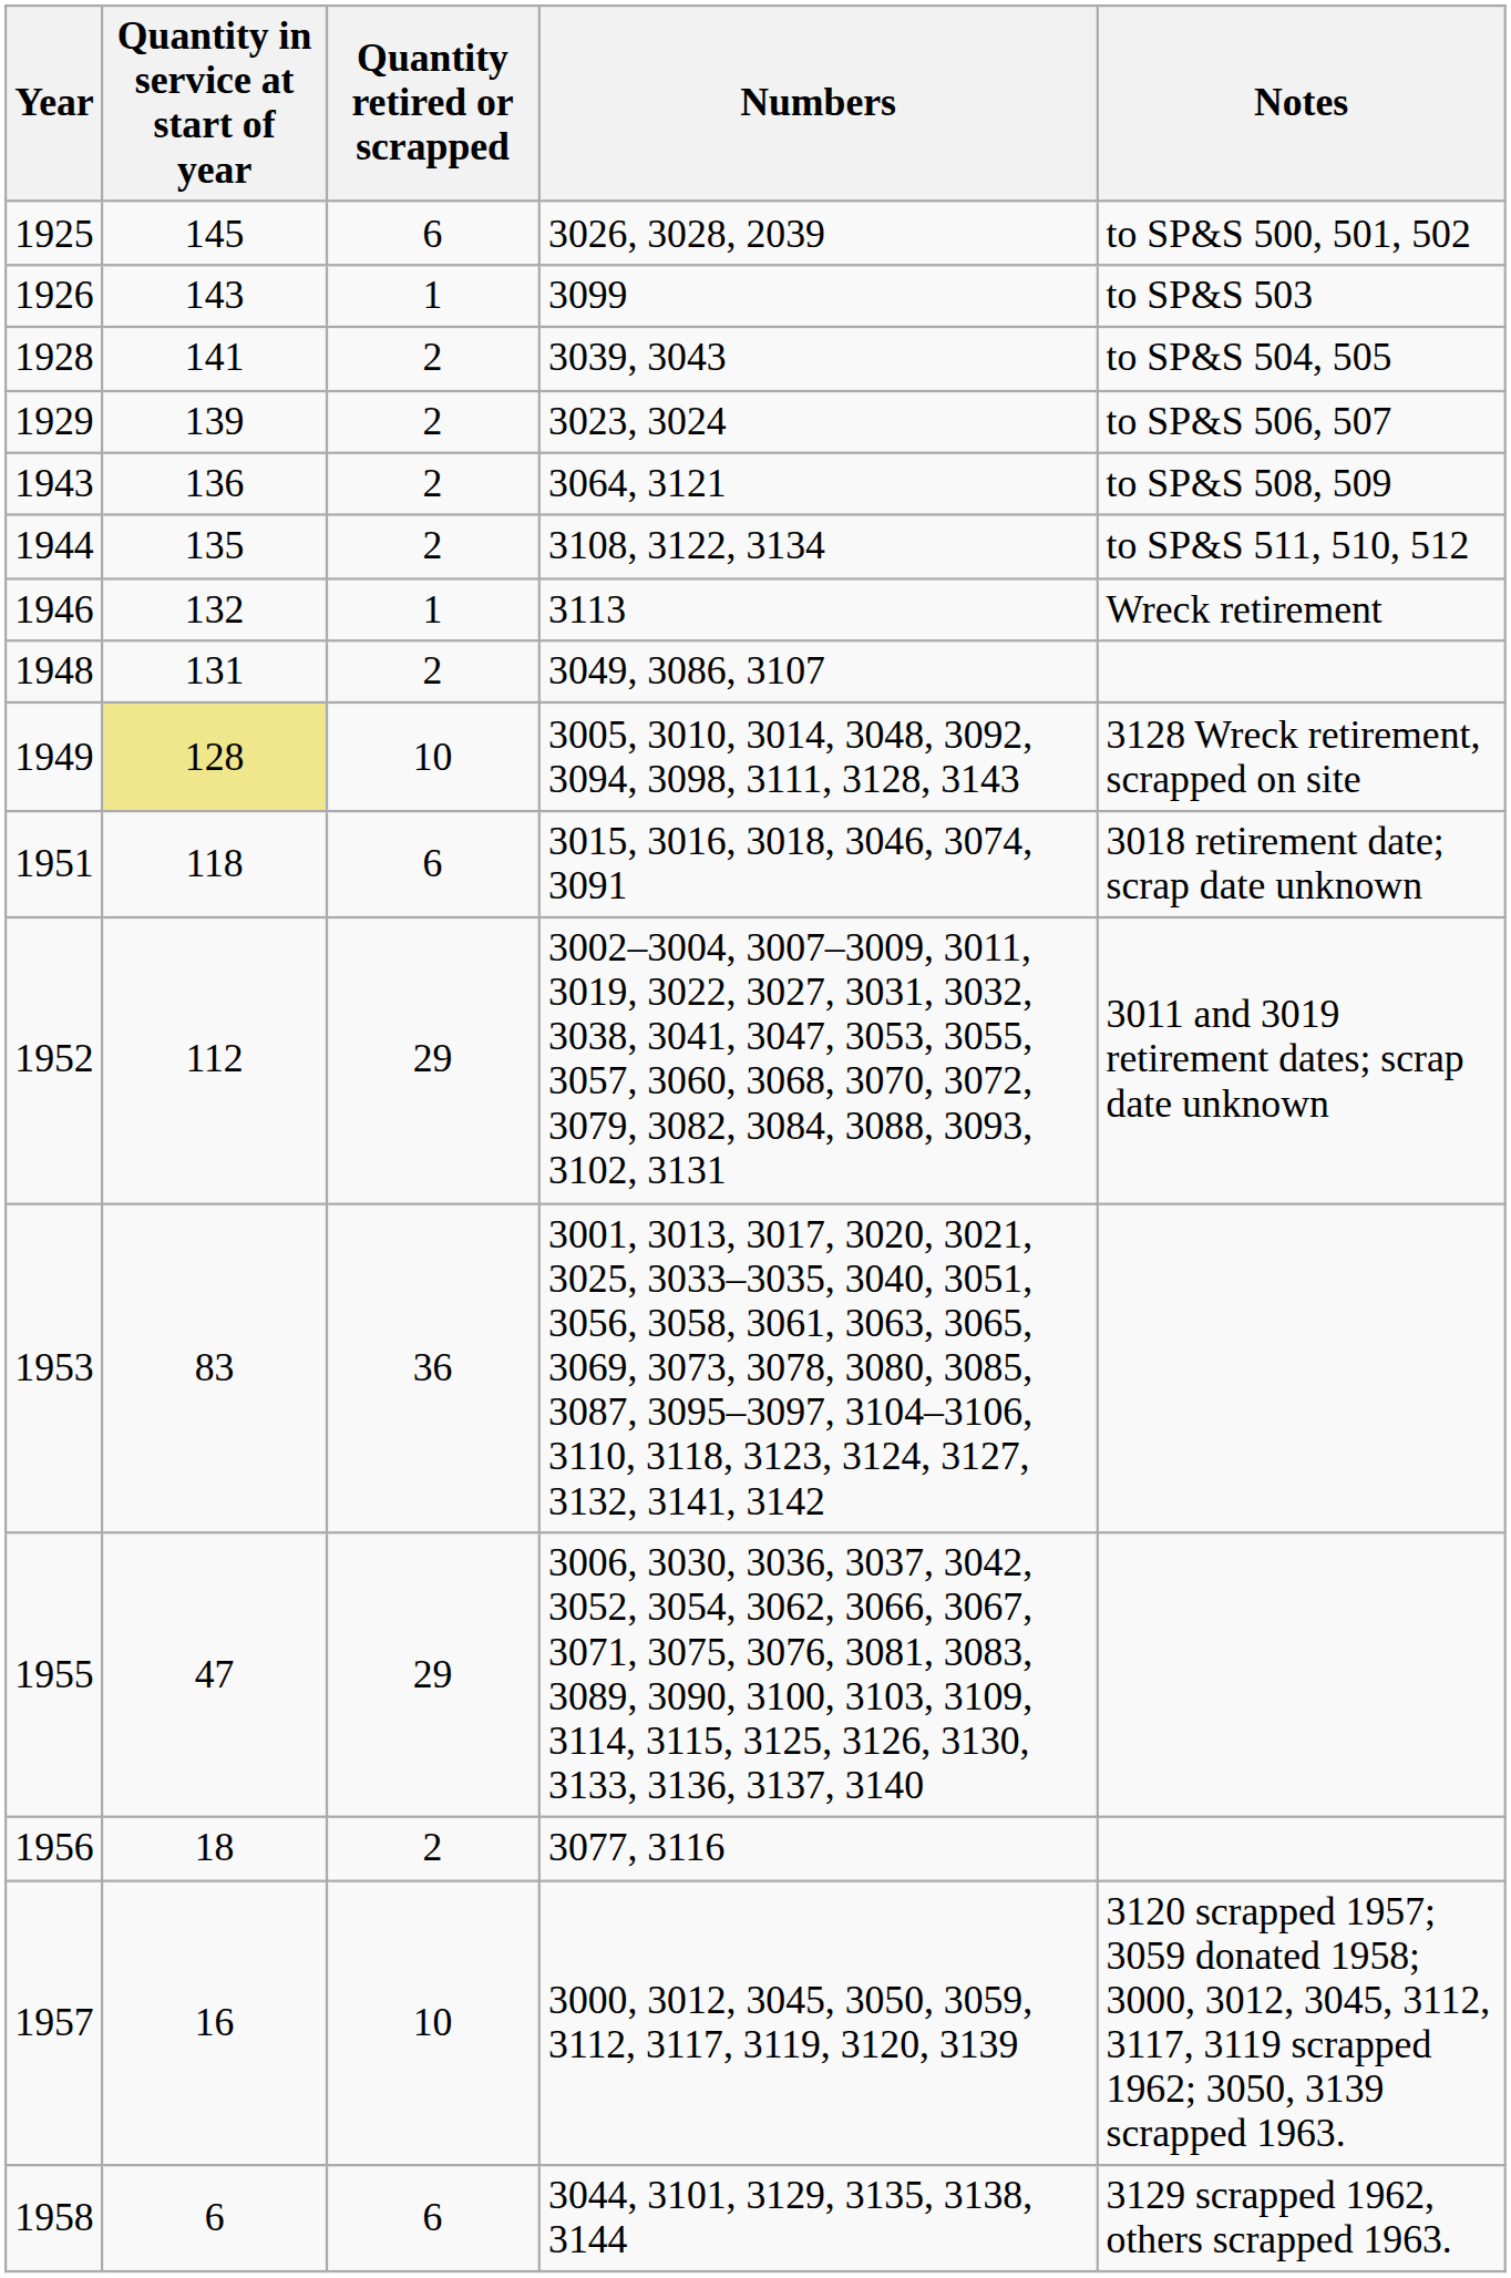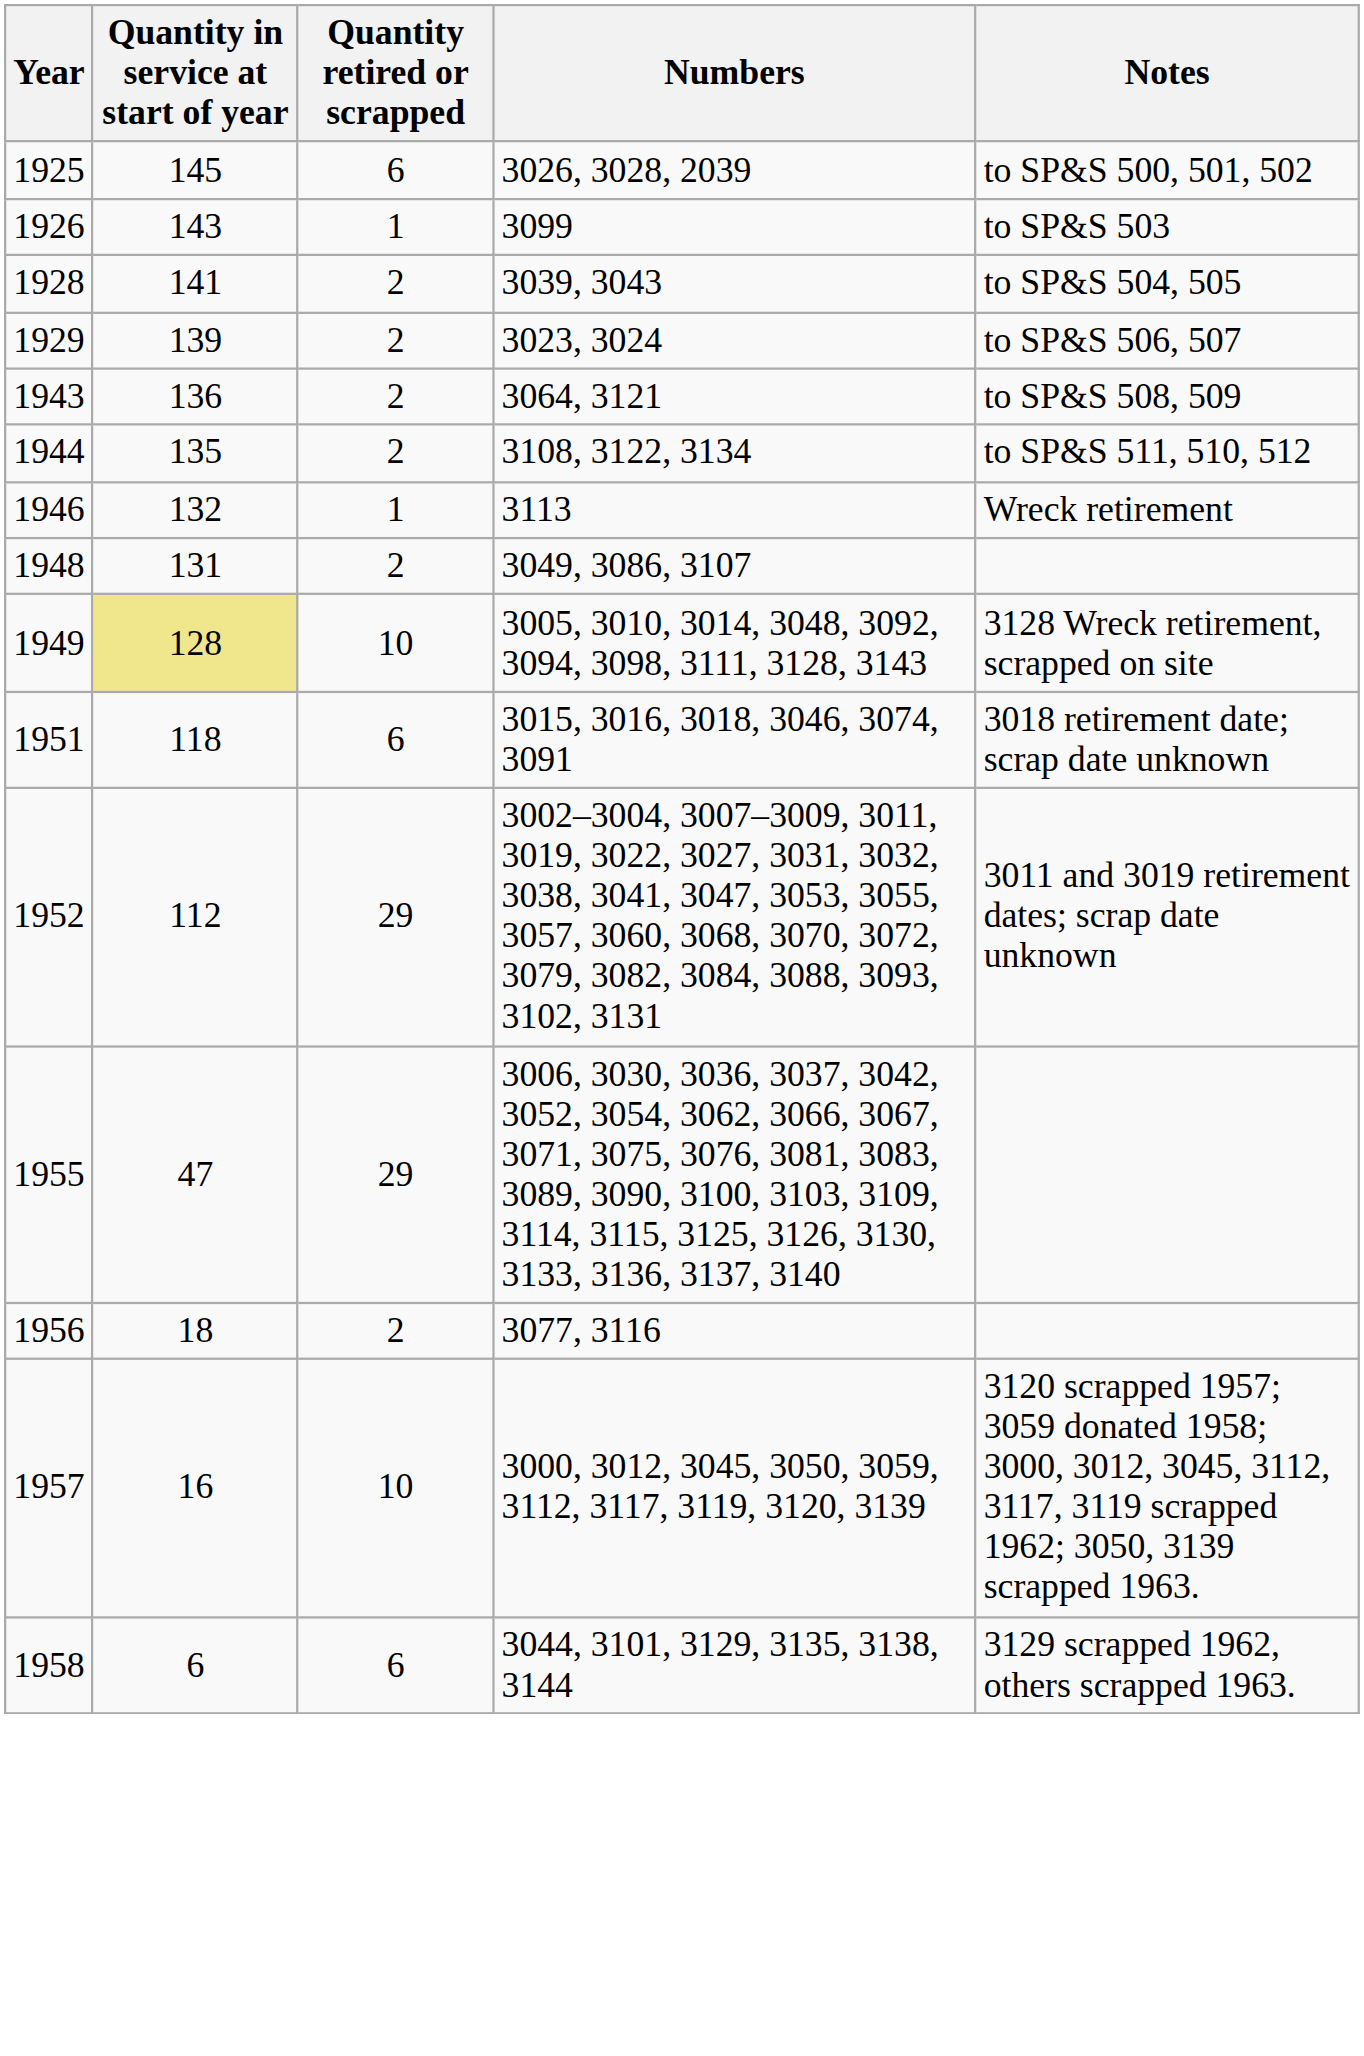 <table class="wikitable mw-collapsible">
 <tr>
 <th>Year</th>
 <th>Quantity in service at start of year</th>
 <th>Quantity retired or scrapped</th>
 <th>Numbers</th>
 <th>Notes</th>
 </tr>
 <tr>
 <td>1925</td>
 <td align=center>145</td>
 <td align=center>6</td>
 <td>3026, 3028, 2039</td>
 <td>to SP&S 500, 501, 502</td>
 </tr>
 <tr>
 <td>1926</td>
 <td align=center>143</td>
 <td align=center>1</td>
 <td>3099</td>
 <td>to SP&S 503</td>
 </tr>
 <tr>
 <td>1928</td>
 <td align=center>141</td>
 <td align=center>2</td>
 <td>3039, 3043</td>
 <td>to SP&S 504, 505</td>
 </tr>
 <tr>
 <td>1929</td>
 <td align=center>139</td>
 <td align=center>2</td>
 <td>3023, 3024</td>
 <td>to SP&S 506, 507</td>
 </tr>
 <tr>
 <td>1943</td>
 <td align=center>136</td>
 <td align=center>2</td>
 <td>3064, 3121</td>
 <td>to SP&S 508, 509</td>
 </tr>
 <tr>
 <td>1944</td>
 <td align=center>135</td>
 <td align=center>2</td>
 <td>3108, 3122, 3134</td>
 <td>to SP&S 511, 510, 512</td>
 </tr>
 <tr>
 <td>1946</td>
 <td align=center>132</td>
 <td align=center>1</td>
 <td>3113</td>
 <td>Wreck retirement</td>
 </tr>
 <tr>
 <td>1948</td>
 <td align=center>131</td>
 <td align=center>2</td>
 <td>3049, 3086, 3107</td>
 <td></td>
 </tr>
 <tr>
 <td>1949</td>
 <td align=center style="background: khaki;">128</td>
 <td align=center>10</td>
 <td>3005, 3010, 3014, 3048, 3092, 3094, 3098, 3111, 3128, 3143</td>
 <td>3128 Wreck retirement, scrapped on site</td>
 </tr>
 <tr>
 <td>1951</td>
 <td align=center>118</td>
 <td align=center>6</td>
 <td>3015, 3016, 3018, 3046, 3074, 3091</td>
 <td>3018 retirement date; scrap date unknown</td>
 </tr>
 <tr>
 <td>1952</td>
 <td align=center>112</td>
 <td align=center>29</td>
 <td>3002–3004, 3007–3009, 3011, 3019, 3022, 3027, 3031, 3032, 3038, 3041, 3047, 3053, 3055, 3057, 3060, 3068, 3070, 3072, 3079, 3082, 3084, 3088, 3093, 3102, 3131</td>
 <td>3011 and 3019 retirement dates; scrap date unknown</td>
 </tr>
 <tr>
-<td>1953</td>
-<td align=center>83</td>
-<td align=center>36</td>
-<td>3001, 3013, 3017, 3020, 3021, 3025, 3033–3035, 3040, 3051, 3056, 3058, 3061, 3063, 3065, 3069, 3073, 3078, 3080, 3085, 3087, 3095–3097, 3104–3106, 3110, 3118, 3123, 3124, 3127, 3132, 3141, 3142</td>
-<td></td>
-</tr>
-<tr>
 <td>1955</td>
 <td align=center>47</td>
 <td align=center>29</td>
 <td>3006, 3030, 3036, 3037, 3042, 3052, 3054, 3062, 3066, 3067, 3071, 3075, 3076, 3081, 3083, 3089, 3090, 3100, 3103, 3109, 3114, 3115, 3125, 3126, 3130, 3133, 3136, 3137, 3140</td>
 <td></td>
 </tr>
 <tr>
 <td>1956</td>
 <td align=center>18</td>
 <td align=center>2</td>
 <td>3077, 3116</td>
 <td></td>
 </tr>
 <tr>
 <td>1957</td>
 <td align=center>16</td>
 <td align=center>10</td>
 <td>3000, 3012, 3045, 3050, 3059, 3112, 3117, 3119, 3120, 3139</td>
 <td>3120 scrapped 1957; 3059 donated 1958; 3000, 3012, 3045, 3112, 3117, 3119 scrapped 1962; 3050, 3139 scrapped 1963.</td>
 </tr>
 <tr>
 <td>1958</td>
 <td align=center>6</td>
 <td align=center>6</td>
 <td>3044, 3101, 3129, 3135, 3138, 3144</td>
 <td>3129 scrapped 1962, others scrapped 1963.</td>
 </tr>
 </table>
